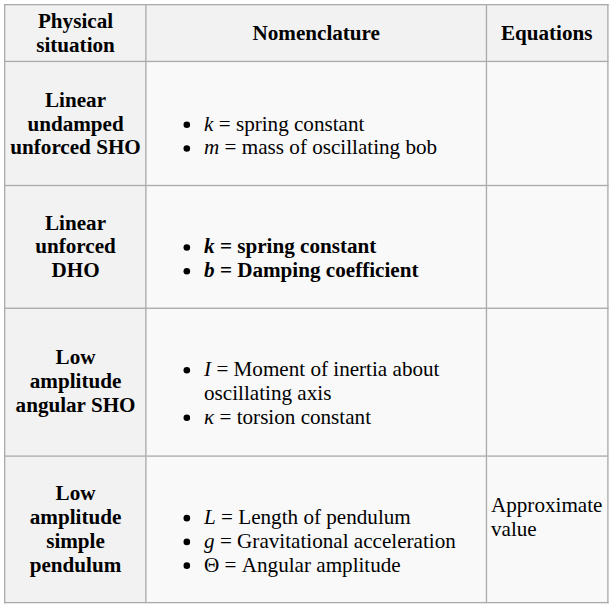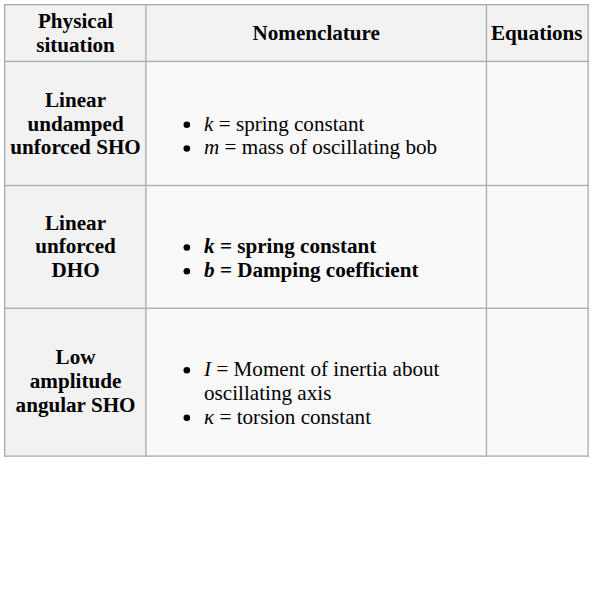 <table class="wikitable">
 <tr>
 <th scope="col" style="width:100px;">Physical situation</th>
 <th scope="col" style="width:250px;">Nomenclature</th>
 <th scope="col" style="width:10px;">Equations</th>
 </tr>
 <tr>
 <th scope="row">Linear undamped unforced SHO</th>
 <td><br><ul><li><em>k</em> = spring constant</li><li><em>m</em> = mass of oscillating bob</li></ul></td>
 <td></td>
 </tr>
 <tr>
 <th scope="row">Linear unforced DHO</th>
 <td><strong><br><ul><li><em>k</em> = spring constant</li><li><em>b</em> = Damping coefficient</li></ul></strong></td>
 <td></td>
 </tr>
 <tr>
 <th scope="row">Low amplitude angular SHO</th>
 <td><br><ul><li><em>I</em> = Moment of inertia about oscillating axis</li><li><em>κ</em> = torsion constant</li></ul></td>
 <td></td>
 </tr>
-<tr>
-<th scope="row">Low amplitude simple pendulum</th>
-<td><br><ul><li><em>L</em> = Length of pendulum</li><li><em>g</em> = Gravitational acceleration</li><li>Θ = Angular amplitude</li></ul></td>
-<td>Approximate value<br><br></td>
-</tr>
 </table>
